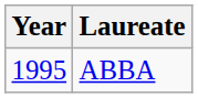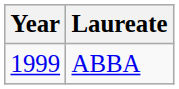 <table class="wikitable">
 <tr>
 <th>Year</th>
 <th>Laureate</th>
 </tr>
 <tr>
-<td><a href='#'>1995</a></td>
+<td><a href='#'>1999</a></td>
 <td><a href='#'>ABBA</a></td>
 </tr>
 </table>
